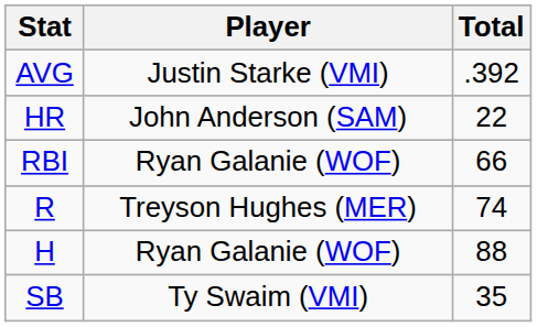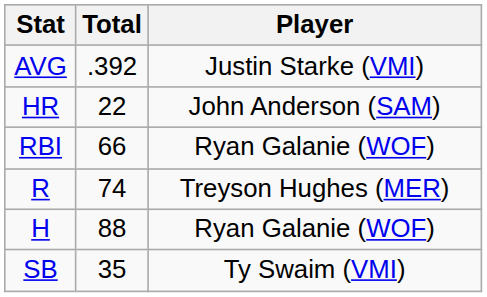 <table class="wikitable" style="text-align:center;">
 <tr>
 <th style="width:15%;">Stat</th>
+<th style="width:15%;">Total</th>
 <th>Player</th>
-<th style="width:15%;">Total</th>
 </tr>
 <tr>
 <td><a href='#'>AVG</a></td>
+<td>.392</td>
 <td>Justin Starke (<a href='#'>VMI</a>)</td>
-<td>.392</td>
 </tr>
 <tr>
 <td><a href='#'>HR</a></td>
+<td>22</td>
 <td>John Anderson (<a href='#'>SAM</a>)</td>
-<td>22</td>
 </tr>
 <tr>
 <td><a href='#'>RBI</a></td>
+<td>66</td>
 <td>Ryan Galanie (<a href='#'>WOF</a>)</td>
-<td>66</td>
 </tr>
 <tr>
 <td><a href='#'>R</a></td>
+<td>74</td>
 <td>Treyson Hughes (<a href='#'>MER</a>)</td>
-<td>74</td>
 </tr>
 <tr>
 <td><a href='#'>H</a></td>
+<td>88</td>
 <td>Ryan Galanie (<a href='#'>WOF</a>)</td>
-<td>88</td>
 </tr>
 <tr>
 <td><a href='#'>SB</a></td>
+<td>35</td>
 <td>Ty Swaim (<a href='#'>VMI</a>)</td>
-<td>35</td>
 </tr>
 </table>
